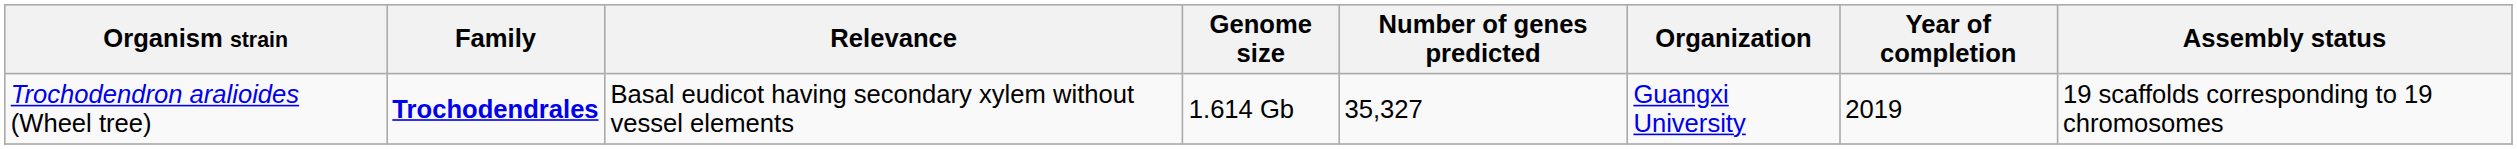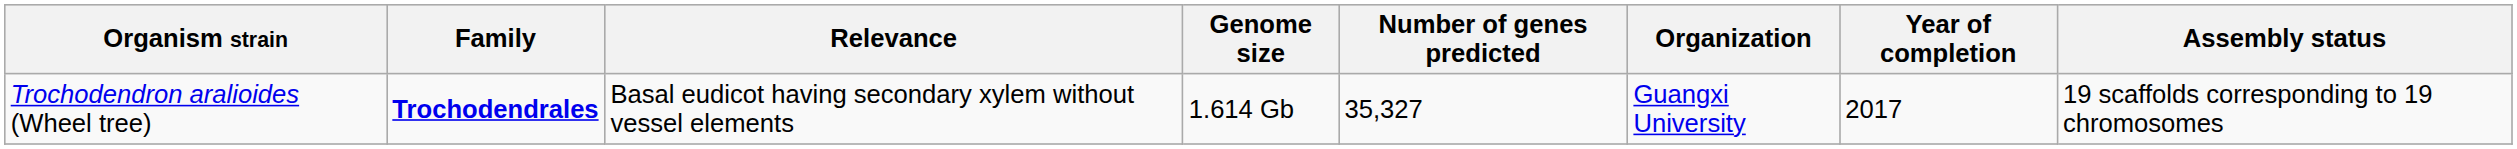 <table class="wikitable sortable" style="border:1px solid #aaa;">
 <tr>
 <th>Organism <small>strain</small></th>
 <th>Family</th>
 <th>Relevance</th>
 <th>Genome size</th>
 <th>Number of genes predicted</th>
 <th>Organization</th>
 <th>Year of completion</th>
 <th>Assembly status</th>
 </tr>
 <tr>
 <td><em><a href='#'>Trochodendron aralioides</a></em> (Wheel tree)</td>
 <td><strong><a href='#'>Trochodendrales</a></strong></td>
 <td>Basal eudicot having secondary xylem without vessel elements</td>
 <td>1.614 Gb</td>
 <td>35,327</td>
 <td><a href='#'>Guangxi University</a></td>
-<td>2019</td>
+<td>2017</td>
 <td>19 scaffolds corresponding to 19 chromosomes</td>
 </tr>
 </table>
